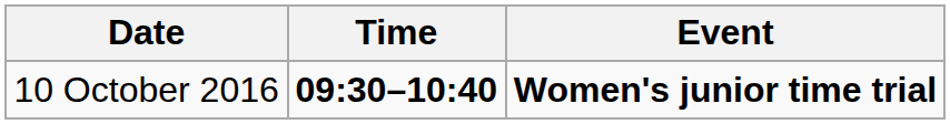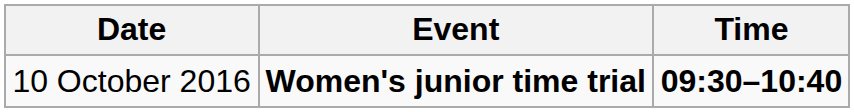 <table class="wikitable">
 <tr>
 <th>Date</th>
+<th>Event</th>
 <th>Time</th>
-<th>Event</th>
 </tr>
 <tr>
 <td>10 October 2016</td>
+<td><strong>Women's junior time trial</strong></td>
 <td><strong>09:30–10:40</strong></td>
-<td><strong>Women's junior time trial</strong></td>
 </tr>
 </table>
